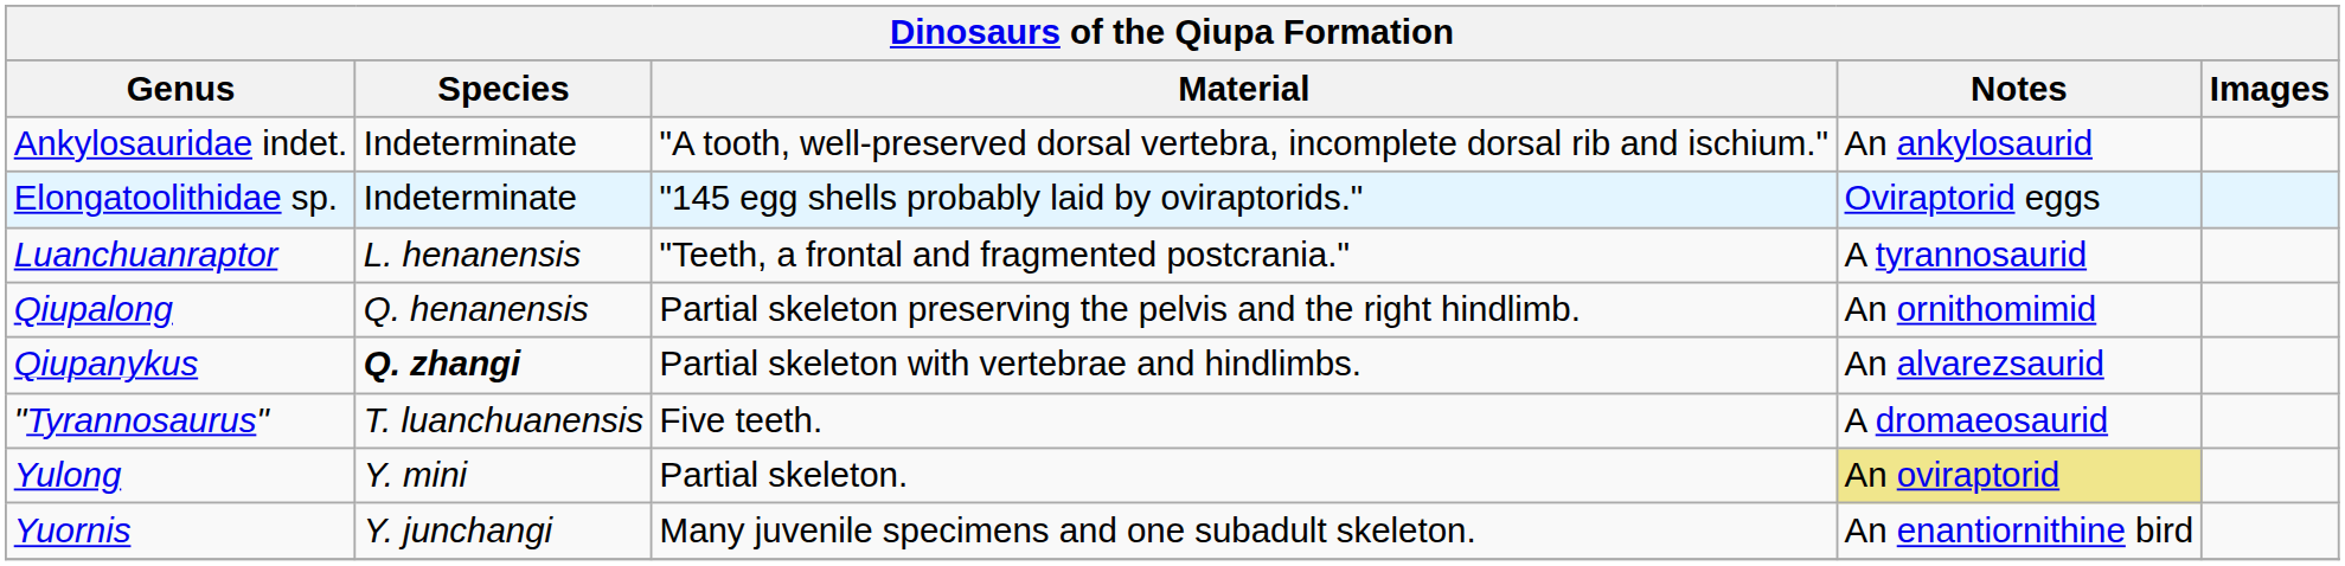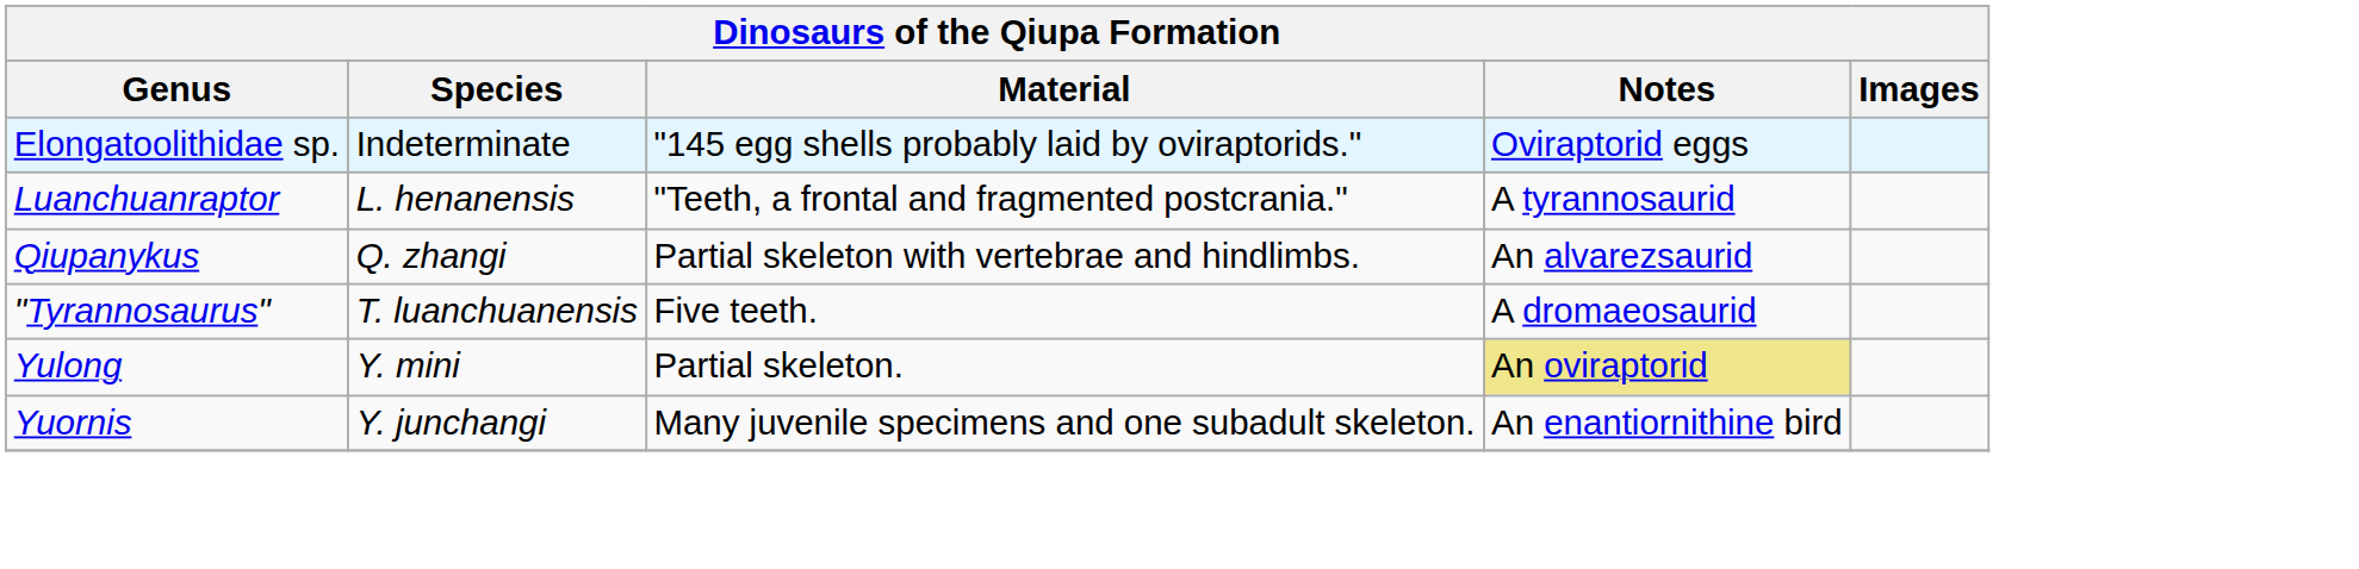 <table class="wikitable" align="center">
 <tr>
 <th colspan="5" align="center"><strong><a href='#'>Dinosaurs</a> of the Qiupa Formation</strong></th>
 </tr>
 <tr>
 <th>Genus</th>
 <th>Species</th>
 <th>Material</th>
 <th>Notes</th>
 <th>Images</th>
-</tr>
-<tr>
-<td><a href='#'>Ankylosauridae</a> indet.</td>
-<td>Indeterminate</td>
-<td>"A tooth, well-preserved dorsal vertebra, incomplete dorsal rib and ischium."</td>
-<td>An <a href='#'>ankylosaurid</a></td>
-<td></td>
 </tr>
 <tr>
 <td style="background:#e3f5ff;"><a href='#'>Elongatoolithidae</a> sp.</td>
 <td style="background:#e3f5ff;">Indeterminate</td>
 <td style="background:#e3f5ff;">"145 egg shells probably laid by oviraptorids."</td>
 <td style="background:#e3f5ff;"><a href='#'>Oviraptorid</a> eggs</td>
 <td style="background:#e3f5ff;"></td>
 </tr>
 <tr>
 <td><em><a href='#'>Luanchuanraptor</a></em></td>
 <td><em>L. henanensis</em></td>
 <td>"Teeth, a frontal and fragmented postcrania."</td>
 <td>A <a href='#'>tyrannosaurid</a></td>
 <td></td>
 </tr>
 <tr>
-<td><em><a href='#'>Qiupalong</a></em></td>
-<td><em>Q. henanensis</em></td>
-<td>Partial skeleton preserving the pelvis and the right hindlimb.</td>
-<td>An <a href='#'>ornithomimid</a></td>
-<td></td>
-</tr>
-<tr>
 <td><em><a href='#'>Qiupanykus</a></em></td>
-<td><strong><em>Q. zhangi</em></strong></td>
+<td><em>Q. zhangi</em></td>
 <td>Partial skeleton with vertebrae and hindlimbs.</td>
 <td>An <a href='#'>alvarezsaurid</a></td>
 <td></td>
 </tr>
 <tr>
 <td><em>"<a href='#'>Tyrannosaurus</a>"</em></td>
 <td><em>T. luanchuanensis</em></td>
 <td>Five teeth.</td>
 <td>A <a href='#'>dromaeosaurid</a></td>
 <td></td>
 </tr>
 <tr>
 <td><em><a href='#'>Yulong</a></em></td>
 <td><em>Y. mini</em></td>
 <td>Partial skeleton.</td>
 <td style="background: khaki;">An <a href='#'>oviraptorid</a></td>
 <td></td>
 </tr>
 <tr>
 <td><em><a href='#'>Yuornis</a></em></td>
 <td><em>Y. junchangi</em></td>
 <td>Many juvenile specimens and one subadult skeleton.</td>
 <td>An <a href='#'>enantiornithine</a> bird</td>
 <td></td>
 </tr>
 <tr>
 </tr>
 </table>
